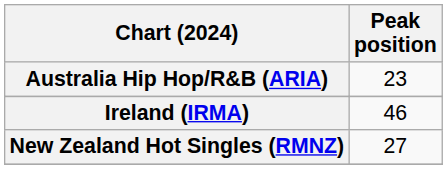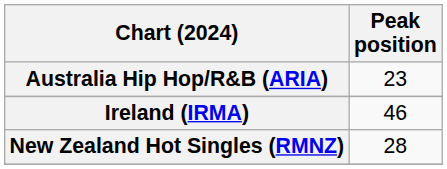 <table class="wikitable sortable plainrowheaders" style="text-align:center">
 <tr>
 <th scope="col">Chart (2024)</th>
 <th scope="col">Peak<br>position</th>
 </tr>
 <tr>
 <th scope="row">Australia Hip Hop/R&B (<a href='#'>ARIA</a>)</th>
 <td>23</td>
 </tr>
 <tr>
 </tr>
 <tr>
 </tr>
 <tr>
 <th scope="row">Ireland (<a href='#'>IRMA</a>)</th>
 <td>46</td>
 </tr>
 <tr>
 <th scope="row">New Zealand Hot Singles (<a href='#'>RMNZ</a>)</th>
-<td>27</td>
+<td>28</td>
 </tr>
 <tr>
 </tr>
 <tr>
 </tr>
 </table>
